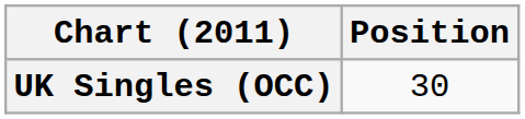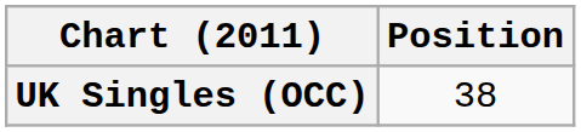 <table class="wikitable plainrowheaders" style="text-align:center">
 <tr>
 <th>Chart (2011)</th>
 <th>Position</th>
 </tr>
 <tr>
 <th scope="row">UK Singles (OCC)</th>
-<td>30</td>
+<td>38</td>
 </tr>
 </table>
